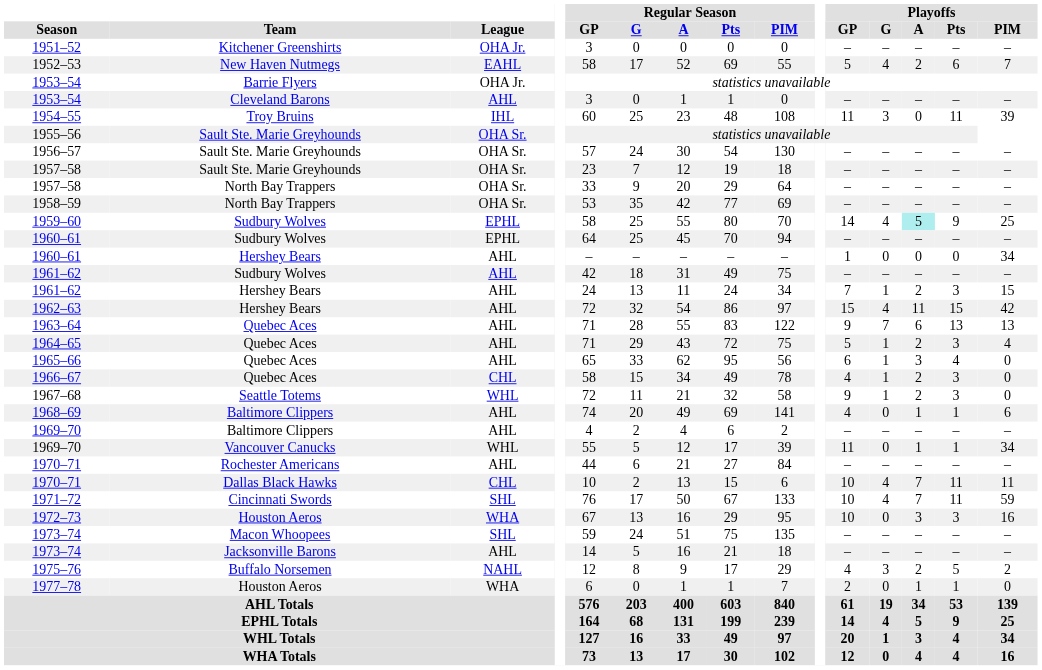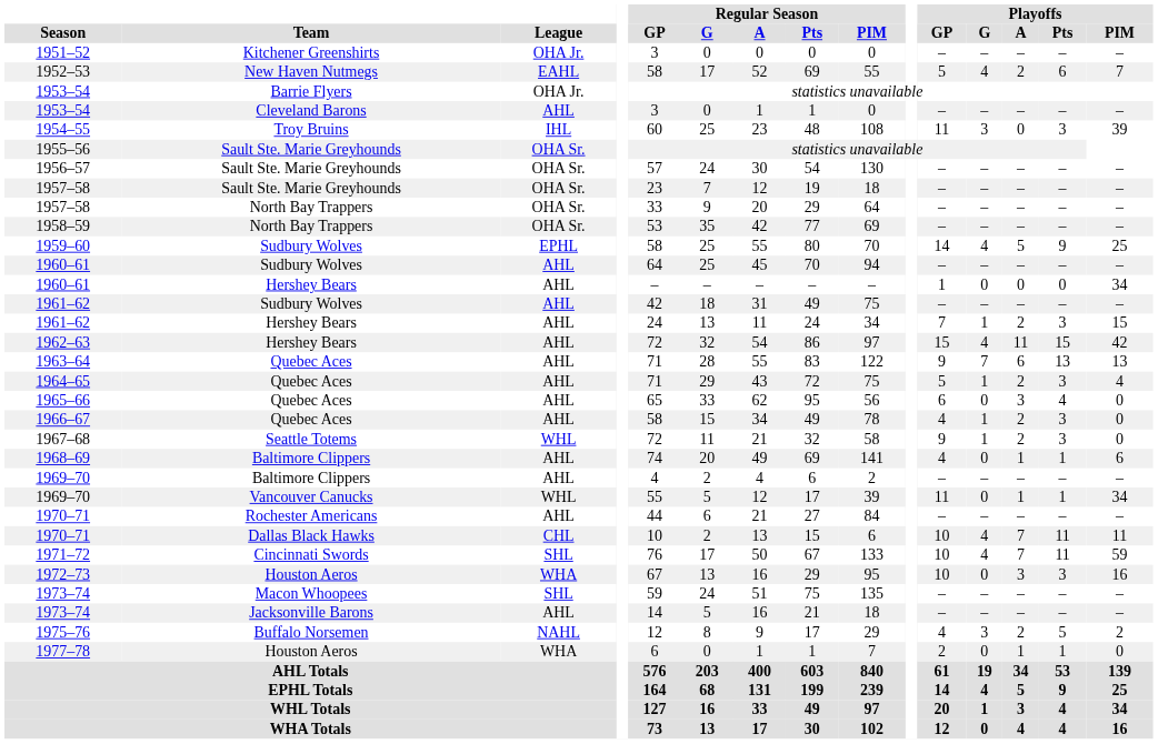 <table border="0" cellpadding="1" cellspacing="0" style="text-align:center; width:75%">
 <tr bgcolor="#e0e0e0">
 <th colspan="3"  bgcolor="#ffffff"> </th>
 <th rowspan="99" bgcolor="#ffffff"> </th>
 <th colspan="5">Regular Season</th>
 <th rowspan="99" bgcolor="#ffffff"> </th>
 <th colspan="5">Playoffs</th>
 </tr>
 <tr bgcolor="#e0e0e0">
 <th>Season</th>
 <th>Team</th>
 <th>League</th>
 <th>GP</th>
 <th><a href='#'>G</a></th>
 <th><a href='#'>A</a></th>
 <th><a href='#'>Pts</a></th>
 <th><a href='#'>PIM</a></th>
 <th>GP</th>
 <th>G</th>
 <th>A</th>
 <th>Pts</th>
 <th>PIM</th>
 </tr>
 <tr ALIGN="center">
 <td><a href='#'>1951–52</a></td>
 <td><a href='#'>Kitchener Greenshirts</a></td>
 <td><a href='#'>OHA Jr.</a></td>
 <td>3</td>
 <td>0</td>
 <td>0</td>
 <td>0</td>
 <td>0</td>
 <td>–</td>
 <td>–</td>
 <td>–</td>
 <td>–</td>
 <td>–</td>
 </tr>
 <tr ALIGN="center" bgcolor="#f0f0f0">
 <td>1952–53</td>
 <td><a href='#'>New Haven Nutmegs</a></td>
 <td><a href='#'>EAHL</a></td>
 <td>58</td>
 <td>17</td>
 <td>52</td>
 <td>69</td>
 <td>55</td>
 <td>5</td>
 <td>4</td>
 <td>2</td>
 <td>6</td>
 <td>7</td>
 </tr>
 <tr ALIGN="center">
 <td><a href='#'>1953–54</a></td>
 <td><a href='#'>Barrie Flyers</a></td>
 <td>OHA Jr.</td>
 <td align="center" colspan="10"><em>statistics unavailable</em></td>
 </tr>
 <tr ALIGN="center" bgcolor="#f0f0f0">
 <td><a href='#'>1953–54</a></td>
 <td><a href='#'>Cleveland Barons</a></td>
 <td><a href='#'>AHL</a></td>
 <td>3</td>
 <td>0</td>
 <td>1</td>
 <td>1</td>
 <td>0</td>
 <td>–</td>
 <td>–</td>
 <td>–</td>
 <td>–</td>
 <td>–</td>
 </tr>
 <tr ALIGN="center">
 <td><a href='#'>1954–55</a></td>
 <td><a href='#'>Troy Bruins</a></td>
 <td><a href='#'>IHL</a></td>
 <td>60</td>
 <td>25</td>
 <td>23</td>
 <td>48</td>
 <td>108</td>
 <td>11</td>
 <td>3</td>
 <td>0</td>
-<td>11</td>
+<td>3</td>
 <td>39</td>
 </tr>
 <tr ALIGN="center" bgcolor="#f0f0f0">
 <td>1955–56</td>
 <td><a href='#'>Sault Ste. Marie Greyhounds</a></td>
 <td><a href='#'>OHA Sr.</a></td>
 <td align="center" colspan="10"><em>statistics unavailable</em></td>
 </tr>
 <tr ALIGN="center">
 <td>1956–57</td>
 <td>Sault Ste. Marie Greyhounds</td>
 <td>OHA Sr.</td>
 <td>57</td>
 <td>24</td>
 <td>30</td>
 <td>54</td>
 <td>130</td>
 <td>–</td>
 <td>–</td>
 <td>–</td>
 <td>–</td>
 <td>–</td>
 </tr>
 <tr ALIGN="center" bgcolor="#f0f0f0">
 <td>1957–58</td>
 <td>Sault Ste. Marie Greyhounds</td>
 <td>OHA Sr.</td>
 <td>23</td>
 <td>7</td>
 <td>12</td>
 <td>19</td>
 <td>18</td>
 <td>–</td>
 <td>–</td>
 <td>–</td>
 <td>–</td>
 <td>–</td>
 </tr>
 <tr ALIGN="center">
 <td>1957–58</td>
 <td>North Bay Trappers</td>
 <td>OHA Sr.</td>
 <td>33</td>
 <td>9</td>
 <td>20</td>
 <td>29</td>
 <td>64</td>
 <td>–</td>
 <td>–</td>
 <td>–</td>
 <td>–</td>
 <td>–</td>
 </tr>
 <tr ALIGN="center" bgcolor="#f0f0f0">
 <td>1958–59</td>
 <td>North Bay Trappers</td>
 <td>OHA Sr.</td>
 <td>53</td>
 <td>35</td>
 <td>42</td>
 <td>77</td>
 <td>69</td>
 <td>–</td>
 <td>–</td>
 <td>–</td>
 <td>–</td>
 <td>–</td>
 </tr>
 <tr ALIGN="center">
 <td><a href='#'>1959–60</a></td>
 <td><a href='#'>Sudbury Wolves</a></td>
 <td><a href='#'>EPHL</a></td>
 <td>58</td>
 <td>25</td>
 <td>55</td>
 <td>80</td>
 <td>70</td>
 <td>14</td>
 <td>4</td>
-<td style="background: paleturquoise;">5</td>
+<td>5</td>
 <td>9</td>
 <td>25</td>
 </tr>
 <tr ALIGN="center" bgcolor="#f0f0f0">
 <td><a href='#'>1960–61</a></td>
 <td>Sudbury Wolves</td>
-<td>EPHL</td>
+<td><a href='#'>AHL</a></td>
 <td>64</td>
 <td>25</td>
 <td>45</td>
 <td>70</td>
 <td>94</td>
 <td>–</td>
 <td>–</td>
 <td>–</td>
 <td>–</td>
 <td>–</td>
 </tr>
 <tr ALIGN="center">
 <td><a href='#'>1960–61</a></td>
 <td><a href='#'>Hershey Bears</a></td>
 <td>AHL</td>
 <td>–</td>
 <td>–</td>
 <td>–</td>
 <td>–</td>
 <td>–</td>
 <td>1</td>
 <td>0</td>
 <td>0</td>
 <td>0</td>
 <td>34</td>
 </tr>
 <tr ALIGN="center" bgcolor="#f0f0f0">
 <td><a href='#'>1961–62</a></td>
 <td>Sudbury Wolves</td>
 <td><a href='#'>AHL</a></td>
 <td>42</td>
 <td>18</td>
 <td>31</td>
 <td>49</td>
 <td>75</td>
 <td>–</td>
 <td>–</td>
 <td>–</td>
 <td>–</td>
 <td>–</td>
 </tr>
 <tr ALIGN="center">
 <td><a href='#'>1961–62</a></td>
 <td>Hershey Bears</td>
 <td>AHL</td>
 <td>24</td>
 <td>13</td>
 <td>11</td>
 <td>24</td>
 <td>34</td>
 <td>7</td>
 <td>1</td>
 <td>2</td>
 <td>3</td>
 <td>15</td>
 </tr>
 <tr ALIGN="center" bgcolor="#f0f0f0">
 <td><a href='#'>1962–63</a></td>
 <td>Hershey Bears</td>
 <td>AHL</td>
 <td>72</td>
 <td>32</td>
 <td>54</td>
 <td>86</td>
 <td>97</td>
 <td>15</td>
 <td>4</td>
 <td>11</td>
 <td>15</td>
 <td>42</td>
 </tr>
 <tr ALIGN="center">
 <td><a href='#'>1963–64</a></td>
 <td><a href='#'>Quebec Aces</a></td>
 <td>AHL</td>
 <td>71</td>
 <td>28</td>
 <td>55</td>
 <td>83</td>
 <td>122</td>
 <td>9</td>
 <td>7</td>
 <td>6</td>
 <td>13</td>
 <td>13</td>
 </tr>
 <tr ALIGN="center" bgcolor="#f0f0f0">
 <td><a href='#'>1964–65</a></td>
 <td>Quebec Aces</td>
 <td>AHL</td>
 <td>71</td>
 <td>29</td>
 <td>43</td>
 <td>72</td>
 <td>75</td>
 <td>5</td>
 <td>1</td>
 <td>2</td>
 <td>3</td>
 <td>4</td>
 </tr>
 <tr ALIGN="center">
 <td><a href='#'>1965–66</a></td>
 <td>Quebec Aces</td>
 <td>AHL</td>
 <td>65</td>
 <td>33</td>
 <td>62</td>
 <td>95</td>
 <td>56</td>
 <td>6</td>
-<td>1</td>
+<td>0</td>
 <td>3</td>
 <td>4</td>
 <td>0</td>
 </tr>
 <tr ALIGN="center" bgcolor="#f0f0f0">
 <td><a href='#'>1966–67</a></td>
 <td>Quebec Aces</td>
-<td><a href='#'>CHL</a></td>
+<td>AHL</td>
 <td>58</td>
 <td>15</td>
 <td>34</td>
 <td>49</td>
 <td>78</td>
 <td>4</td>
 <td>1</td>
 <td>2</td>
 <td>3</td>
 <td>0</td>
 </tr>
 <tr ALIGN="center">
 <td>1967–68</td>
 <td><a href='#'>Seattle Totems</a></td>
 <td><a href='#'>WHL</a></td>
 <td>72</td>
 <td>11</td>
 <td>21</td>
 <td>32</td>
 <td>58</td>
 <td>9</td>
 <td>1</td>
 <td>2</td>
 <td>3</td>
 <td>0</td>
 </tr>
 <tr ALIGN="center" bgcolor="#f0f0f0">
 <td><a href='#'>1968–69</a></td>
 <td><a href='#'>Baltimore Clippers</a></td>
 <td>AHL</td>
 <td>74</td>
 <td>20</td>
 <td>49</td>
 <td>69</td>
 <td>141</td>
 <td>4</td>
 <td>0</td>
 <td>1</td>
 <td>1</td>
 <td>6</td>
 </tr>
 <tr ALIGN="center">
 <td><a href='#'>1969–70</a></td>
 <td>Baltimore Clippers</td>
 <td>AHL</td>
 <td>4</td>
 <td>2</td>
 <td>4</td>
 <td>6</td>
 <td>2</td>
 <td>–</td>
 <td>–</td>
 <td>–</td>
 <td>–</td>
 <td>–</td>
 </tr>
 <tr ALIGN="center" bgcolor="#f0f0f0">
 <td>1969–70</td>
 <td><a href='#'>Vancouver Canucks</a></td>
 <td>WHL</td>
 <td>55</td>
 <td>5</td>
 <td>12</td>
 <td>17</td>
 <td>39</td>
 <td>11</td>
 <td>0</td>
 <td>1</td>
 <td>1</td>
 <td>34</td>
 </tr>
 <tr ALIGN="center">
 <td><a href='#'>1970–71</a></td>
 <td><a href='#'>Rochester Americans</a></td>
 <td>AHL</td>
 <td>44</td>
 <td>6</td>
 <td>21</td>
 <td>27</td>
 <td>84</td>
 <td>–</td>
 <td>–</td>
 <td>–</td>
 <td>–</td>
 <td>–</td>
 </tr>
 <tr ALIGN="center" bgcolor="#f0f0f0">
 <td><a href='#'>1970–71</a></td>
 <td><a href='#'>Dallas Black Hawks</a></td>
 <td><a href='#'>CHL</a></td>
 <td>10</td>
 <td>2</td>
 <td>13</td>
 <td>15</td>
 <td>6</td>
 <td>10</td>
 <td>4</td>
 <td>7</td>
 <td>11</td>
 <td>11</td>
 </tr>
 <tr ALIGN="center">
 <td><a href='#'>1971–72</a></td>
 <td><a href='#'>Cincinnati Swords</a></td>
 <td><a href='#'>SHL</a></td>
 <td>76</td>
 <td>17</td>
 <td>50</td>
 <td>67</td>
 <td>133</td>
 <td>10</td>
 <td>4</td>
 <td>7</td>
 <td>11</td>
 <td>59</td>
 </tr>
 <tr ALIGN="center" bgcolor="#f0f0f0">
 <td><a href='#'>1972–73</a></td>
 <td><a href='#'>Houston Aeros</a></td>
 <td><a href='#'>WHA</a></td>
 <td>67</td>
 <td>13</td>
 <td>16</td>
 <td>29</td>
 <td>95</td>
 <td>10</td>
 <td>0</td>
 <td>3</td>
 <td>3</td>
 <td>16</td>
 </tr>
 <tr ALIGN="center">
 <td><a href='#'>1973–74</a></td>
 <td><a href='#'>Macon Whoopees</a></td>
 <td><a href='#'>SHL</a></td>
 <td>59</td>
 <td>24</td>
 <td>51</td>
 <td>75</td>
 <td>135</td>
 <td>–</td>
 <td>–</td>
 <td>–</td>
 <td>–</td>
 <td>–</td>
 </tr>
 <tr ALIGN="center" bgcolor="#f0f0f0">
 <td><a href='#'>1973–74</a></td>
 <td><a href='#'>Jacksonville Barons</a></td>
 <td>AHL</td>
 <td>14</td>
 <td>5</td>
 <td>16</td>
 <td>21</td>
 <td>18</td>
 <td>–</td>
 <td>–</td>
 <td>–</td>
 <td>–</td>
 <td>–</td>
 </tr>
 <tr ALIGN="center">
 <td><a href='#'>1975–76</a></td>
 <td><a href='#'>Buffalo Norsemen</a></td>
 <td><a href='#'>NAHL</a></td>
 <td>12</td>
 <td>8</td>
 <td>9</td>
 <td>17</td>
 <td>29</td>
 <td>4</td>
 <td>3</td>
 <td>2</td>
 <td>5</td>
 <td>2</td>
 </tr>
 <tr ALIGN="center" bgcolor="#f0f0f0">
 <td><a href='#'>1977–78</a></td>
 <td>Houston Aeros</td>
 <td>WHA</td>
 <td>6</td>
 <td>0</td>
 <td>1</td>
 <td>1</td>
 <td>7</td>
 <td>2</td>
 <td>0</td>
 <td>1</td>
 <td>1</td>
 <td>0</td>
 </tr>
 <tr bgcolor="#e0e0e0">
 <th colspan="3">AHL Totals</th>
 <th>576</th>
 <th>203</th>
 <th>400</th>
 <th>603</th>
 <th>840</th>
 <th>61</th>
 <th>19</th>
 <th>34</th>
 <th>53</th>
 <th>139</th>
 </tr>
 <tr bgcolor="#e0e0e0">
 <th colspan="3">EPHL Totals</th>
 <th>164</th>
 <th>68</th>
 <th>131</th>
 <th>199</th>
 <th>239</th>
 <th>14</th>
 <th>4</th>
 <th>5</th>
 <th>9</th>
 <th>25</th>
 </tr>
 <tr bgcolor="#e0e0e0">
 <th colspan="3">WHL Totals</th>
 <th>127</th>
 <th>16</th>
 <th>33</th>
 <th>49</th>
 <th>97</th>
 <th>20</th>
 <th>1</th>
 <th>3</th>
 <th>4</th>
 <th>34</th>
 </tr>
 <tr bgcolor="#e0e0e0">
 <th colspan="3">WHA Totals</th>
 <th>73</th>
 <th>13</th>
 <th>17</th>
 <th>30</th>
 <th>102</th>
 <th>12</th>
 <th>0</th>
 <th>4</th>
 <th>4</th>
 <th>16</th>
 </tr>
 </table>
